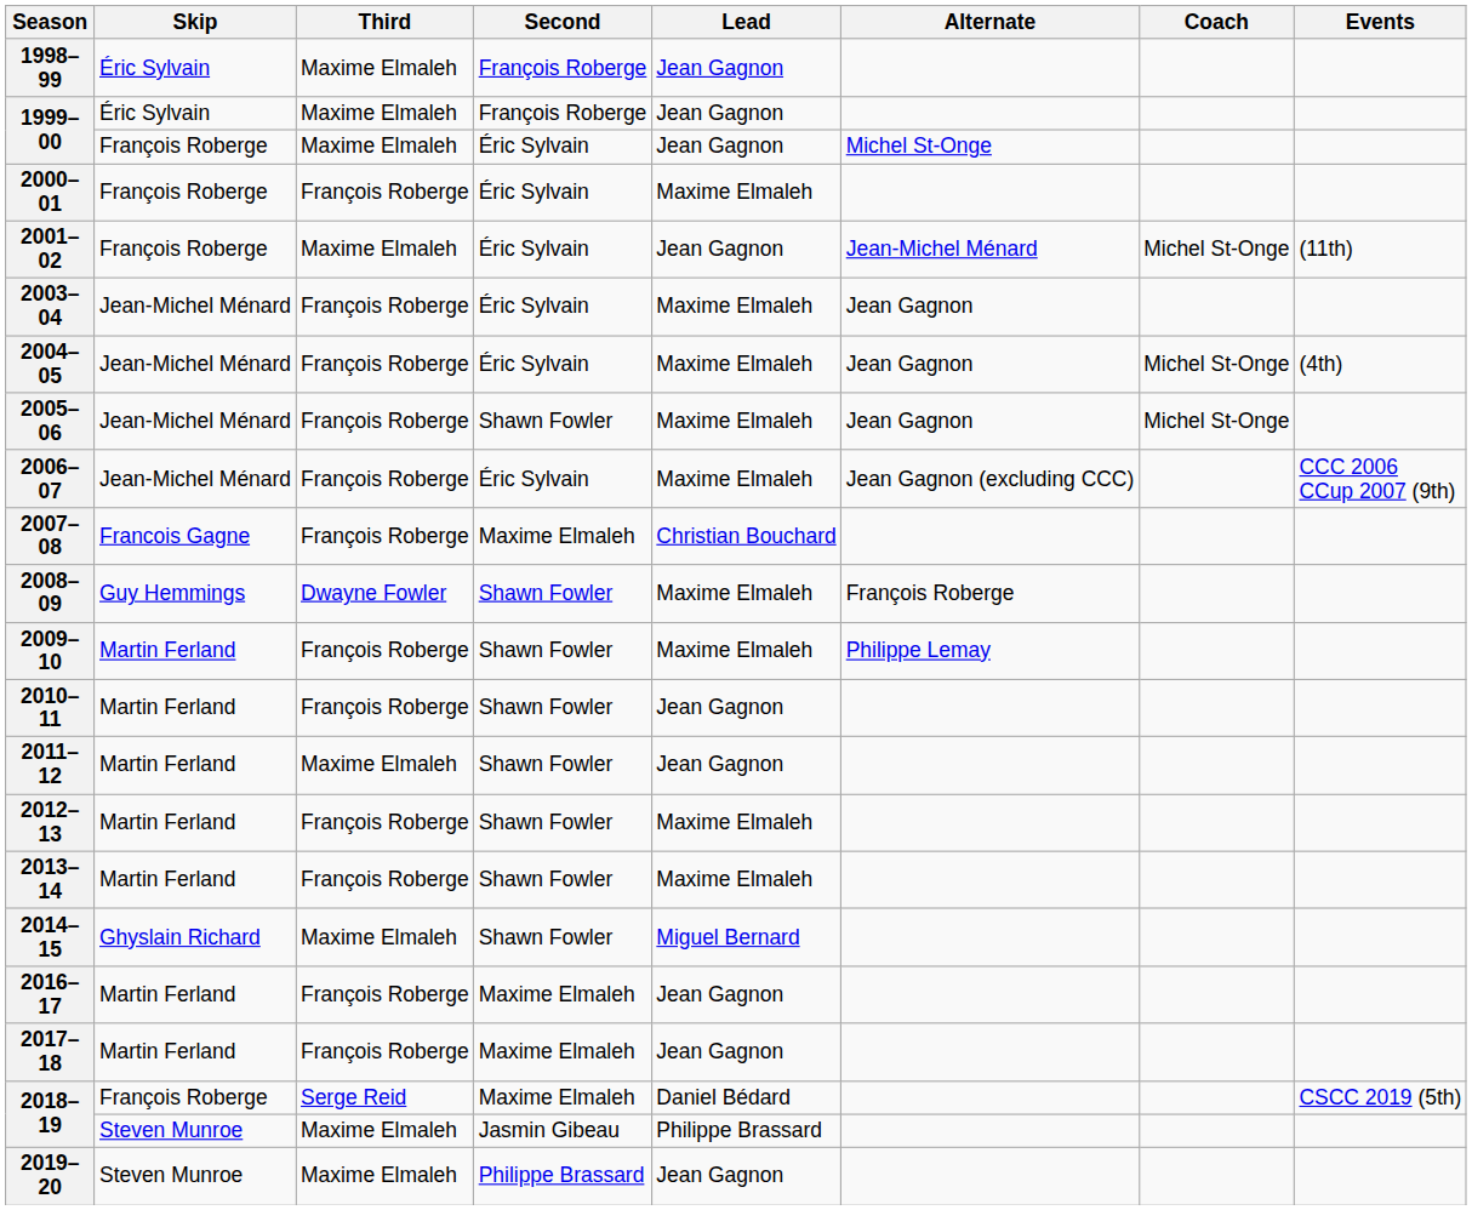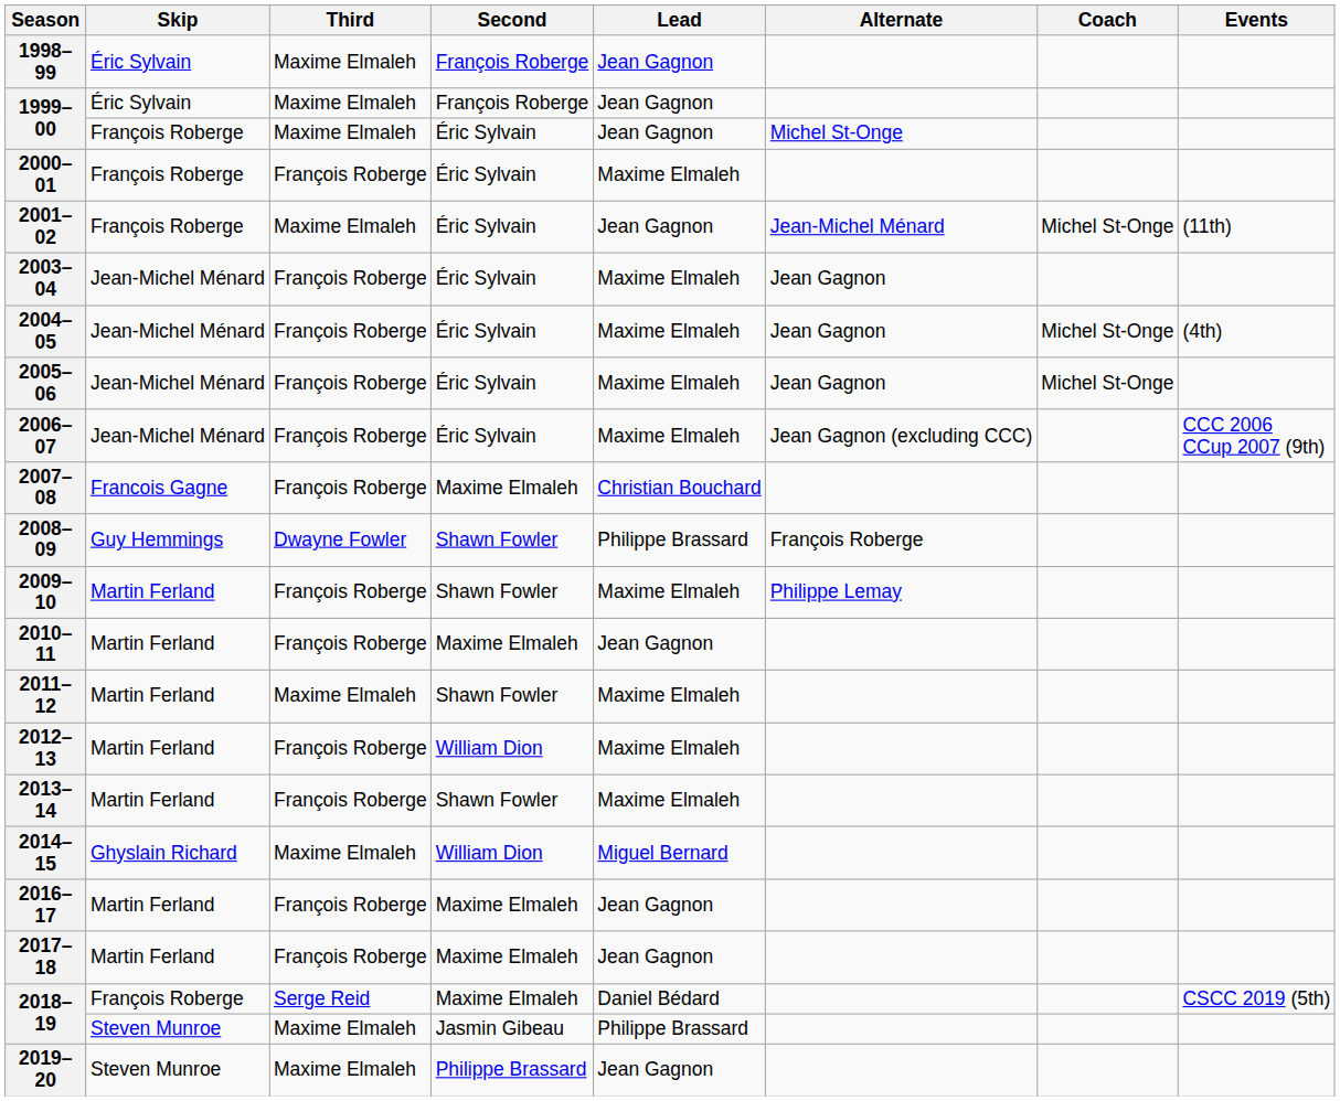 <table class="wikitable">
 <tr>
 <th scope="col" width=60>Season</th>
 <th scope="col">Skip</th>
 <th scope="col">Third</th>
 <th scope="col">Second</th>
 <th scope="col">Lead</th>
 <th scope="col">Alternate</th>
 <th scope="col">Coach</th>
 <th scope="col">Events</th>
 </tr>
 <tr>
 <th scope="row">1998–99</th>
 <td><a href='#'>Éric Sylvain</a></td>
 <td>Maxime Elmaleh</td>
 <td><a href='#'>François Roberge</a></td>
 <td><a href='#'>Jean Gagnon</a></td>
 <td></td>
 <td></td>
 <td></td>
 </tr>
 <tr>
 <th scope="row" rowspan=2>1999–00</th>
 <td>Éric Sylvain</td>
 <td>Maxime Elmaleh</td>
 <td>François Roberge</td>
 <td>Jean Gagnon</td>
 <td></td>
 <td></td>
 <td></td>
 </tr>
 <tr>
 <td>François Roberge</td>
 <td>Maxime Elmaleh</td>
 <td>Éric Sylvain</td>
 <td>Jean Gagnon</td>
 <td><a href='#'>Michel St-Onge</a></td>
 <td></td>
 <td> </td>
 </tr>
 <tr>
 <th scope="row">2000–01</th>
 <td>François Roberge</td>
 <td>François Roberge</td>
 <td>Éric Sylvain</td>
 <td>Maxime Elmaleh</td>
 <td></td>
 <td></td>
 <td></td>
 </tr>
 <tr>
 <th scope="row">2001–02</th>
 <td>François Roberge</td>
 <td>Maxime Elmaleh</td>
 <td>Éric Sylvain</td>
 <td>Jean Gagnon</td>
 <td><a href='#'>Jean-Michel Ménard</a></td>
 <td>Michel St-Onge</td>
 <td> (11th)</td>
 </tr>
 <tr>
 <th scope="row">2003–04</th>
 <td>Jean-Michel Ménard</td>
 <td>François Roberge</td>
 <td>Éric Sylvain</td>
 <td>Maxime Elmaleh</td>
 <td>Jean Gagnon</td>
 <td></td>
 <td></td>
 </tr>
 <tr>
 <th scope="row">2004–05</th>
 <td>Jean-Michel Ménard</td>
 <td>François Roberge</td>
 <td>Éric Sylvain</td>
 <td>Maxime Elmaleh</td>
 <td>Jean Gagnon</td>
 <td>Michel St-Onge</td>
 <td> (4th)</td>
 </tr>
 <tr>
 <th scope="row">2005–06</th>
 <td>Jean-Michel Ménard</td>
 <td>François Roberge</td>
-<td>Shawn Fowler</td>
+<td>Éric Sylvain</td>
 <td>Maxime Elmaleh</td>
 <td>Jean Gagnon</td>
 <td>Michel St-Onge</td>
 <td> <br> </td>
 </tr>
 <tr>
 <th scope="row">2006–07</th>
 <td>Jean-Michel Ménard</td>
 <td>François Roberge</td>
 <td>Éric Sylvain</td>
 <td>Maxime Elmaleh</td>
 <td>Jean Gagnon (excluding CCC)</td>
 <td></td>
 <td><a href='#'>CCC 2006</a> <br><a href='#'>CCup 2007</a> (9th)</td>
 </tr>
 <tr>
 <th scope="row">2007–08</th>
 <td><a href='#'>Francois Gagne</a></td>
 <td>François Roberge</td>
 <td>Maxime Elmaleh</td>
 <td><a href='#'>Christian Bouchard</a></td>
 <td></td>
 <td></td>
 <td></td>
 </tr>
 <tr>
 <th scope="row">2008–09</th>
 <td><a href='#'>Guy Hemmings</a></td>
 <td><a href='#'>Dwayne Fowler</a></td>
 <td><a href='#'>Shawn Fowler</a></td>
-<td>Maxime Elmaleh</td>
+<td>Philippe Brassard</td>
 <td>François Roberge</td>
 <td></td>
 <td></td>
 </tr>
 <tr>
 <th scope="row">2009–10</th>
 <td><a href='#'>Martin Ferland</a></td>
 <td>François Roberge</td>
 <td>Shawn Fowler</td>
 <td>Maxime Elmaleh</td>
 <td><a href='#'>Philippe Lemay</a></td>
 <td></td>
 <td></td>
 </tr>
 <tr>
 <th scope="row">2010–11</th>
 <td>Martin Ferland</td>
 <td>François Roberge</td>
-<td>Shawn Fowler</td>
+<td>Maxime Elmaleh</td>
 <td>Jean Gagnon</td>
 <td></td>
 <td></td>
 <td></td>
 </tr>
 <tr>
 <th scope="row">2011–12</th>
 <td>Martin Ferland</td>
 <td>Maxime Elmaleh</td>
 <td>Shawn Fowler</td>
-<td>Jean Gagnon</td>
+<td>Maxime Elmaleh</td>
 <td></td>
 <td></td>
 <td></td>
 </tr>
 <tr>
 <th scope="row">2012–13</th>
 <td>Martin Ferland</td>
 <td>François Roberge</td>
-<td>Shawn Fowler</td>
+<td><a href='#'>William Dion</a></td>
 <td>Maxime Elmaleh</td>
 <td></td>
 <td></td>
 <td></td>
 </tr>
 <tr>
 <th scope="row">2013–14</th>
 <td>Martin Ferland</td>
 <td>François Roberge</td>
 <td>Shawn Fowler</td>
 <td>Maxime Elmaleh</td>
 <td></td>
 <td></td>
 <td></td>
 </tr>
 <tr>
 <th scope="row">2014–15</th>
 <td><a href='#'>Ghyslain Richard</a></td>
 <td>Maxime Elmaleh</td>
-<td>Shawn Fowler</td>
+<td><a href='#'>William Dion</a></td>
 <td><a href='#'>Miguel Bernard</a></td>
 <td></td>
 <td></td>
 <td></td>
 </tr>
 <tr>
 <th scope="row">2016–17</th>
 <td>Martin Ferland</td>
 <td>François Roberge</td>
 <td>Maxime Elmaleh</td>
 <td>Jean Gagnon</td>
 <td></td>
 <td></td>
 <td></td>
 </tr>
 <tr>
 <th scope="row">2017–18</th>
 <td>Martin Ferland</td>
 <td>François Roberge</td>
 <td>Maxime Elmaleh</td>
 <td>Jean Gagnon</td>
 <td></td>
 <td></td>
 <td></td>
 </tr>
 <tr>
 <th scope="row" rowspan=2>2018–19</th>
 <td>François Roberge</td>
 <td><a href='#'>Serge Reid</a></td>
 <td>Maxime Elmaleh</td>
 <td>Daniel Bédard</td>
 <td></td>
 <td></td>
 <td><a href='#'>CSCC 2019</a> (5th)</td>
 </tr>
 <tr>
 <td><a href='#'>Steven Munroe</a></td>
 <td>Maxime Elmaleh</td>
 <td>Jasmin Gibeau</td>
 <td>Philippe Brassard</td>
 <td></td>
 <td></td>
 <td></td>
 </tr>
 <tr>
 <th scope="row">2019–20</th>
 <td>Steven Munroe</td>
 <td>Maxime Elmaleh</td>
 <td><a href='#'>Philippe Brassard</a></td>
 <td>Jean Gagnon</td>
 <td></td>
 <td></td>
 <td></td>
 </tr>
 </table>
